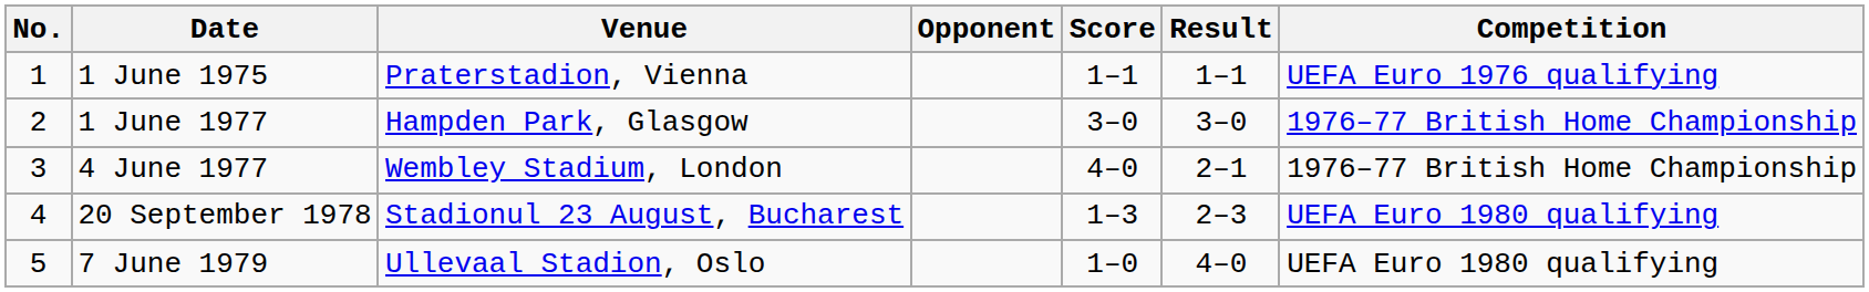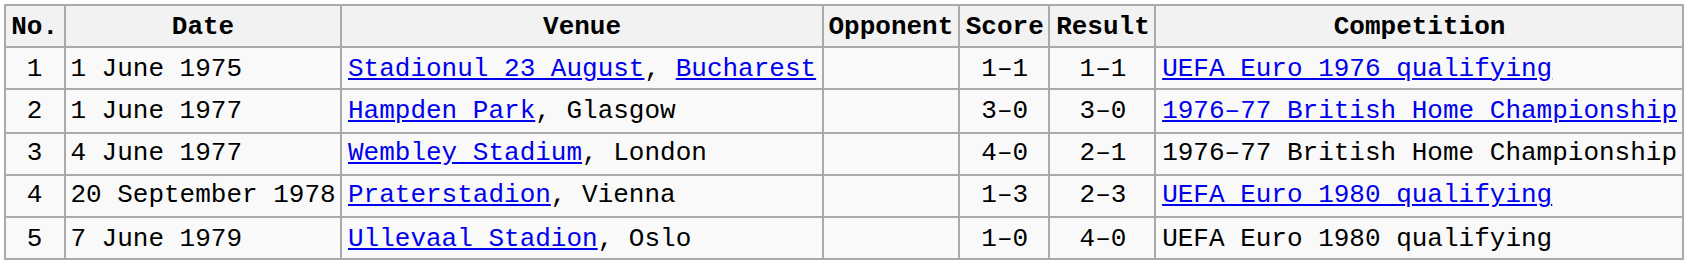 <table class="wikitable sortable">
 <tr>
 <th scope="col">No.</th>
 <th scope="col">Date</th>
 <th scope="col">Venue</th>
 <th scope="col">Opponent</th>
 <th scope="col">Score</th>
 <th scope="col">Result</th>
 <th scope="col">Competition</th>
 </tr>
 <tr>
 <td style="text-align:center">1</td>
 <td>1 June 1975</td>
-<td><a href='#'>Praterstadion</a>, Vienna</td>
+<td><a href='#'>Stadionul 23 August</a>, <a href='#'>Bucharest</a></td>
 <td></td>
 <td style="text-align:center">1–1</td>
 <td style="text-align:center">1–1</td>
 <td><a href='#'>UEFA Euro 1976 qualifying</a></td>
 </tr>
 <tr>
 <td style="text-align:center">2</td>
 <td>1 June 1977</td>
 <td><a href='#'>Hampden Park</a>, Glasgow</td>
 <td></td>
 <td style="text-align:center">3–0</td>
 <td style="text-align:center">3–0</td>
 <td><a href='#'>1976–77 British Home Championship</a></td>
 </tr>
 <tr>
 <td style="text-align:center">3</td>
 <td>4 June 1977</td>
 <td><a href='#'>Wembley Stadium</a>, London</td>
 <td></td>
 <td style="text-align:center">4–0</td>
 <td style="text-align:center">2–1</td>
 <td>1976–77 British Home Championship</td>
 </tr>
 <tr>
 <td style="text-align:center">4</td>
 <td>20 September 1978</td>
-<td><a href='#'>Stadionul 23 August</a>, <a href='#'>Bucharest</a></td>
+<td><a href='#'>Praterstadion</a>, Vienna</td>
 <td></td>
 <td style="text-align:center">1–3</td>
 <td style="text-align:center">2–3</td>
 <td><a href='#'>UEFA Euro 1980 qualifying</a></td>
 </tr>
 <tr>
 <td style="text-align:center">5</td>
 <td>7 June 1979</td>
 <td><a href='#'>Ullevaal Stadion</a>, Oslo</td>
 <td></td>
 <td style="text-align:center">1–0</td>
 <td style="text-align:center">4–0</td>
 <td>UEFA Euro 1980 qualifying</td>
 </tr>
 </table>
